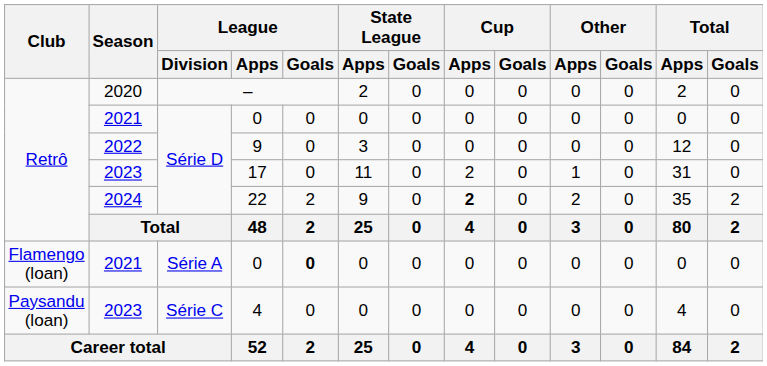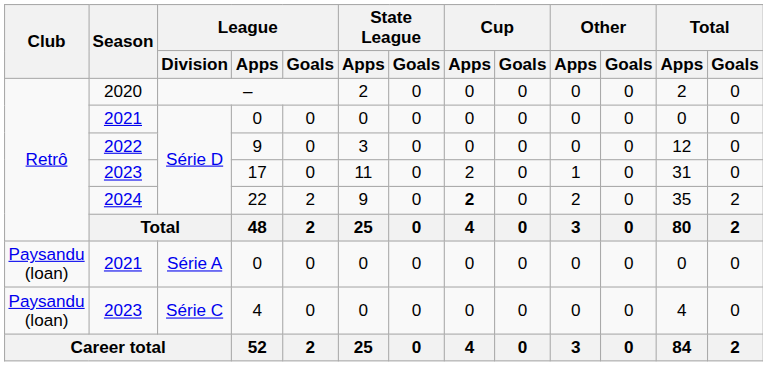 <table class=wikitable style=text-align:center>
 <tr>
 <th rowspan="2">Club</th>
 <th rowspan="2">Season</th>
 <th colspan="3">League</th>
 <th colspan="2">State League</th>
 <th colspan="2">Cup</th>
 <th colspan="2">Other</th>
 <th colspan="2">Total</th>
 </tr>
 <tr>
 <th>Division</th>
 <th>Apps</th>
 <th>Goals</th>
 <th>Apps</th>
 <th>Goals</th>
 <th>Apps</th>
 <th>Goals</th>
 <th>Apps</th>
 <th>Goals</th>
 <th>Apps</th>
 <th>Goals</th>
 </tr>
 <tr>
 <td rowspan="6"><a href='#'>Retrô</a></td>
 <td>2020</td>
 <td colspan="3">–</td>
 <td>2</td>
 <td>0</td>
 <td>0</td>
 <td>0</td>
 <td>0</td>
 <td>0</td>
 <td>2</td>
 <td>0</td>
 </tr>
 <tr>
 <td><a href='#'>2021</a></td>
 <td rowspan="4"><a href='#'>Série D</a></td>
 <td>0</td>
 <td>0</td>
 <td>0</td>
 <td>0</td>
 <td>0</td>
 <td>0</td>
 <td>0</td>
 <td>0</td>
 <td>0</td>
 <td>0</td>
 </tr>
 <tr>
 <td><a href='#'>2022</a></td>
 <td>9</td>
 <td>0</td>
 <td>3</td>
 <td>0</td>
 <td>0</td>
 <td>0</td>
 <td>0</td>
 <td>0</td>
 <td>12</td>
 <td>0</td>
 </tr>
 <tr>
 <td><a href='#'>2023</a></td>
 <td>17</td>
 <td>0</td>
 <td>11</td>
 <td>0</td>
 <td>2</td>
 <td>0</td>
 <td>1</td>
 <td>0</td>
 <td>31</td>
 <td>0</td>
 </tr>
 <tr>
 <td><a href='#'>2024</a></td>
 <td>22</td>
 <td>2</td>
 <td>9</td>
 <td>0</td>
 <td><strong>2</strong></td>
 <td>0</td>
 <td>2</td>
 <td>0</td>
 <td>35</td>
 <td>2</td>
 </tr>
 <tr>
 <th colspan="2"><strong>Total</strong></th>
 <th>48</th>
 <th>2</th>
 <th>25</th>
 <th>0</th>
 <th>4</th>
 <th>0</th>
 <th>3</th>
 <th>0</th>
 <th>80</th>
 <th>2</th>
 </tr>
 <tr>
-<td><a href='#'>Flamengo</a> (loan)</td>
+<td><a href='#'>Paysandu</a> (loan)</td>
 <td><a href='#'>2021</a></td>
 <td><a href='#'>Série A</a></td>
 <td>0</td>
-<td><strong>0</strong></td>
+<td>0</td>
 <td>0</td>
 <td>0</td>
 <td>0</td>
 <td>0</td>
 <td>0</td>
 <td>0</td>
 <td>0</td>
 <td>0</td>
 </tr>
 <tr>
 <td><a href='#'>Paysandu</a> (loan)</td>
 <td><a href='#'>2023</a></td>
 <td><a href='#'>Série C</a></td>
 <td>4</td>
 <td>0</td>
 <td>0</td>
 <td>0</td>
 <td>0</td>
 <td>0</td>
 <td>0</td>
 <td>0</td>
 <td>4</td>
 <td>0</td>
 </tr>
 <tr>
 <th colspan="3"><strong>Career total</strong></th>
 <th>52</th>
 <th>2</th>
 <th>25</th>
 <th>0</th>
 <th>4</th>
 <th>0</th>
 <th>3</th>
 <th>0</th>
 <th>84</th>
 <th>2</th>
 </tr>
 </table>
